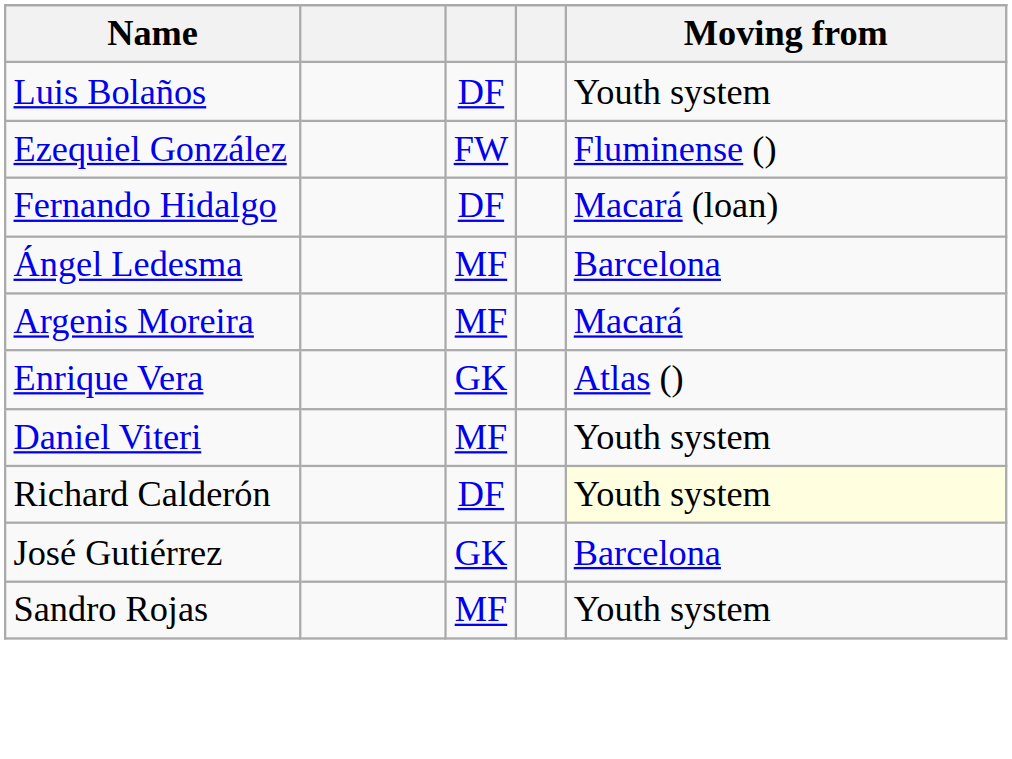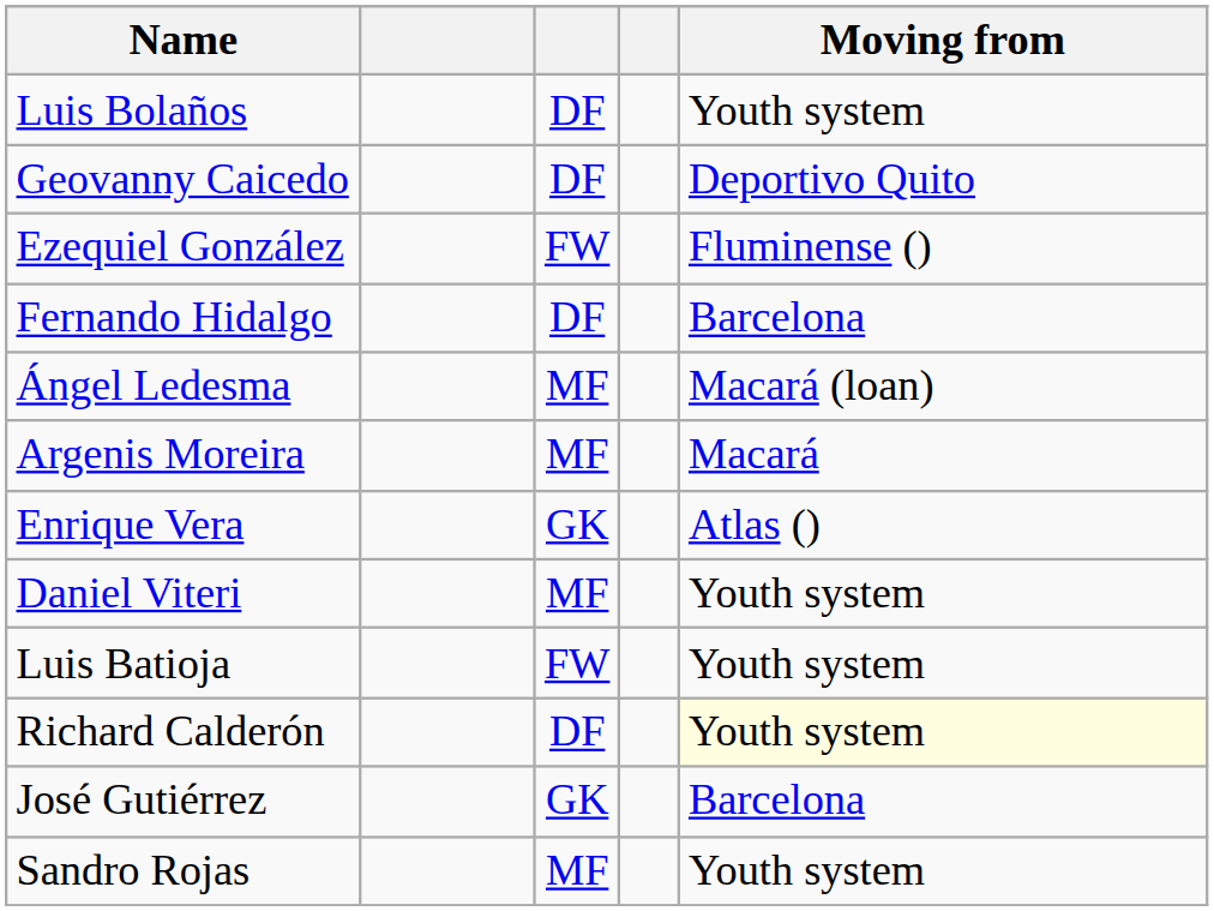 <table class="wikitable" style="text-align: center; width:50%">
 <tr>
 </tr>
 <tr>
 <th width=30% align="center">Name</th>
 <th width=15% align="center"></th>
 <th width=5% align="center"></th>
 <th width=5% align="center"></th>
 <th width=45% align="center">Moving from</th>
 </tr>
 <tr>
 <td align=left><a href='#'>Luis Bolaños</a></td>
 <td></td>
 <td><a href='#'>DF</a></td>
 <td></td>
 <td align=left>Youth system</td>
 </tr>
 <tr>
+<td align=left><a href='#'>Geovanny Caicedo</a></td>
+<td></td>
+<td><a href='#'>DF</a></td>
+<td></td>
+<td align=left><a href='#'>Deportivo Quito</a></td>
+</tr>
+<tr>
 <td align=left><a href='#'>Ezequiel González</a></td>
 <td></td>
 <td><a href='#'>FW</a></td>
 <td></td>
 <td align=left><a href='#'>Fluminense</a> ()</td>
 </tr>
 <tr>
 <td align=left><a href='#'>Fernando Hidalgo</a></td>
 <td></td>
 <td><a href='#'>DF</a></td>
 <td></td>
-<td align=left><a href='#'>Macará</a> (loan)</td>
+<td align=left><a href='#'>Barcelona</a></td>
 </tr>
 <tr>
 <td align=left><a href='#'>Ángel Ledesma</a></td>
 <td></td>
 <td><a href='#'>MF</a></td>
 <td></td>
-<td align=left><a href='#'>Barcelona</a></td>
+<td align=left><a href='#'>Macará</a> (loan)</td>
 </tr>
 <tr>
 <td align=left><a href='#'>Argenis Moreira</a></td>
 <td></td>
 <td><a href='#'>MF</a></td>
 <td></td>
 <td align=left><a href='#'>Macará</a></td>
 </tr>
 <tr>
 <td align=left><a href='#'>Enrique Vera</a></td>
 <td></td>
 <td><a href='#'>GK</a></td>
 <td></td>
 <td align=left><a href='#'>Atlas</a> ()</td>
 </tr>
 <tr>
 <td align=left><a href='#'>Daniel Viteri</a></td>
 <td></td>
 <td><a href='#'>MF</a></td>
+<td></td>
+<td align=left>Youth system</td>
+</tr>
+<tr>
+<td align=left>Luis Batioja</td>
+<td></td>
+<td><a href='#'>FW</a></td>
 <td></td>
 <td align=left>Youth system</td>
 </tr>
 <tr>
 <td align=left>Richard Calderón</td>
 <td></td>
 <td><a href='#'>DF</a></td>
 <td></td>
 <td align=left style="background: lightyellow;">Youth system</td>
 </tr>
 <tr>
 <td align=left>José Gutiérrez</td>
 <td></td>
 <td><a href='#'>GK</a></td>
 <td></td>
 <td align=left><a href='#'>Barcelona</a></td>
 </tr>
 <tr>
 <td align=left>Sandro Rojas</td>
 <td></td>
 <td><a href='#'>MF</a></td>
 <td></td>
 <td align=left>Youth system</td>
 </tr>
 </table>
